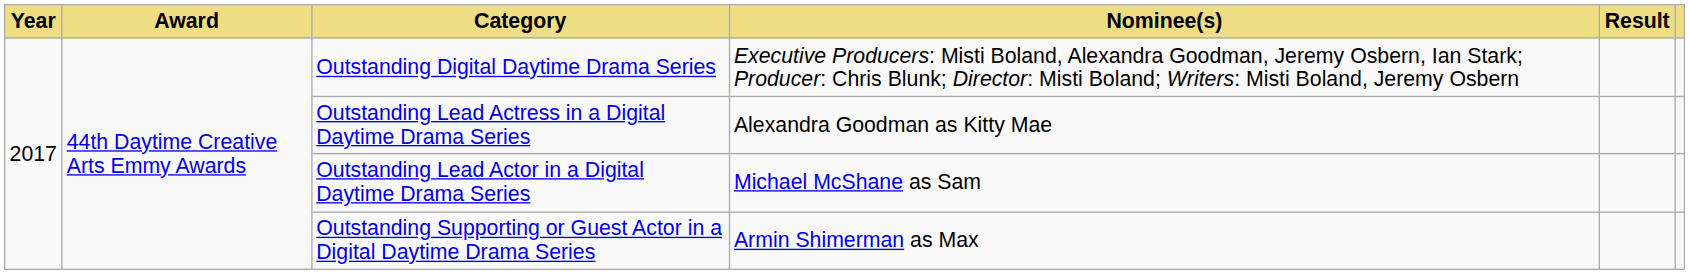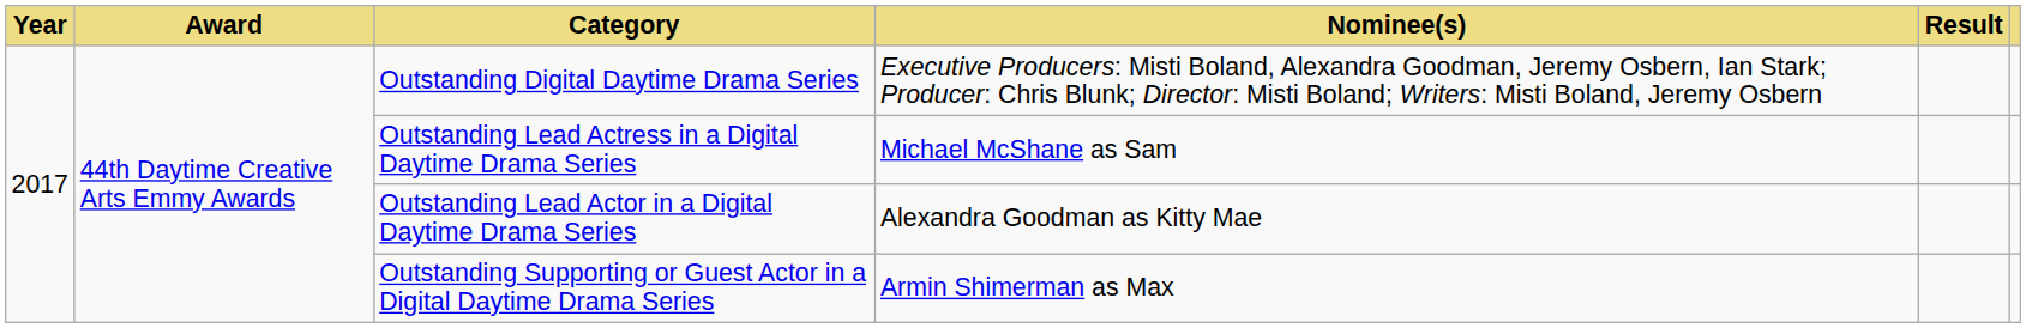 <table class=wikitable  style="width:100%">
 <tr>
 <th style="background:#eedd82;">Year</th>
 <th style="background:#eedd82;">Award</th>
 <th style="background:#eedd82;">Category</th>
 <th style="background:#eedd82;">Nominee(s)</th>
 <th style="background:#eedd82;">Result</th>
 <th style="background:#eedd82;"></th>
 </tr>
 <tr>
 <td rowspan="4" align="center">2017</td>
 <td rowspan="4" align="left"><a href='#'>44th Daytime Creative Arts Emmy Awards</a></td>
 <td><a href='#'>Outstanding Digital Daytime Drama Series</a></td>
 <td><em>Executive Producers</em>: Misti Boland, Alexandra Goodman, Jeremy Osbern, Ian Stark; <em>Producer</em>: Chris Blunk; <em>Director</em>: Misti Boland; <em>Writers</em>: Misti Boland, Jeremy Osbern</td>
 <td></td>
 <td align=center></td>
 </tr>
 <tr>
 <td><a href='#'>Outstanding Lead Actress in a Digital Daytime Drama Series</a></td>
-<td>Alexandra Goodman as Kitty Mae</td>
+<td><a href='#'>Michael McShane</a> as Sam</td>
 <td></td>
 <td align=center></td>
 </tr>
 <tr>
 <td><a href='#'>Outstanding Lead Actor in a Digital Daytime Drama Series</a></td>
-<td><a href='#'>Michael McShane</a> as Sam</td>
+<td>Alexandra Goodman as Kitty Mae</td>
 <td></td>
 <td align=center></td>
 </tr>
 <tr>
 <td><a href='#'>Outstanding Supporting or Guest Actor in a Digital Daytime Drama Series</a></td>
 <td><a href='#'>Armin Shimerman</a> as Max</td>
 <td></td>
 <td align=center></td>
 </tr>
 </table>
